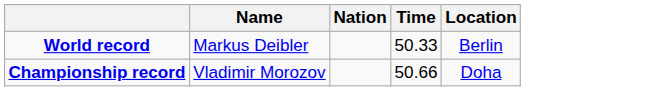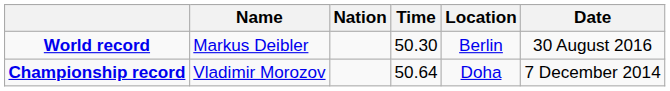 <table class=wikitable style=text-align:center>
 <tr>
 <th></th>
 <th>Name</th>
 <th>Nation</th>
 <th>Time</th>
 <th>Location</th>
+<th>Date</th>
 </tr>
 <tr>
 <td><strong><a href='#'>World record</a></strong></td>
 <td align=left><a href='#'>Markus Deibler</a></td>
 <td align=left></td>
-<td align=left>50.33</td>
+<td align=left>50.30</td>
 <td><a href='#'>Berlin</a></td>
+<td>30 August 2016</td>
 </tr>
 <tr>
 <td><strong><a href='#'>Championship record</a></strong></td>
 <td align=left><a href='#'>Vladimir Morozov</a></td>
 <td align=left></td>
-<td align=left>50.66</td>
+<td align=left>50.64</td>
 <td><a href='#'>Doha</a></td>
+<td>7 December 2014</td>
 </tr>
 </table>
